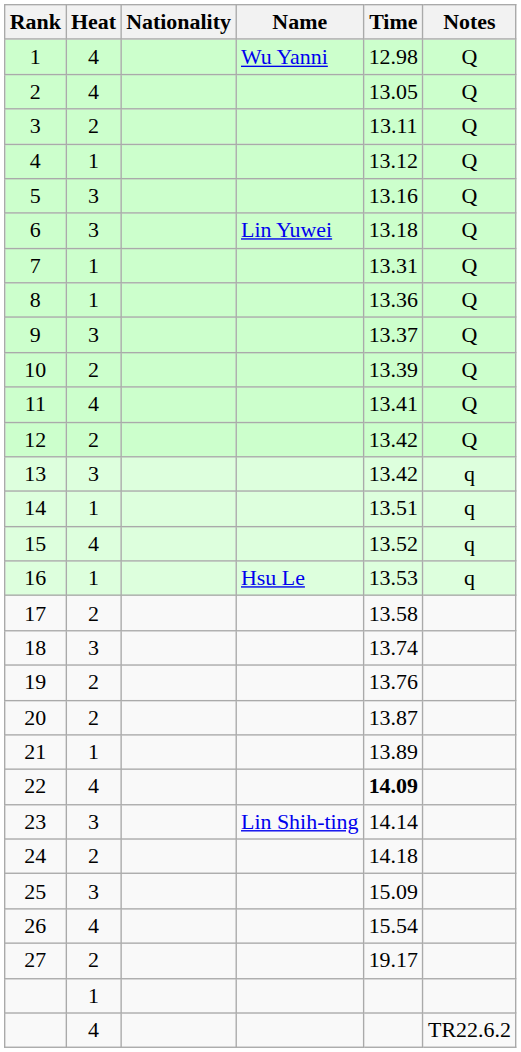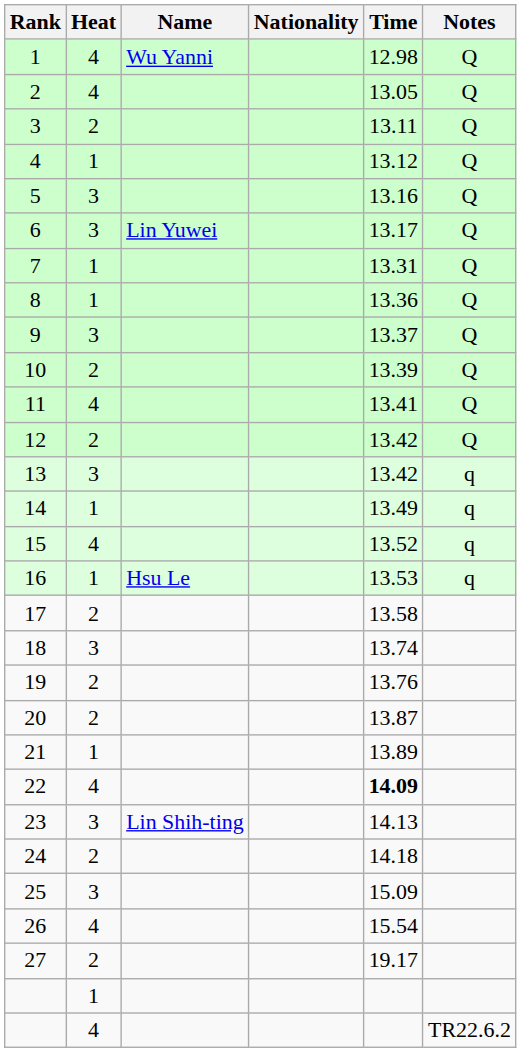 <table class="wikitable sortable" style="text-align:center">
 <tr>
 <th>Rank</th>
 <th>Heat</th>
+<th>Name</th>
 <th>Nationality</th>
-<th>Name</th>
 <th>Time</th>
 <th>Notes</th>
 </tr>
 <tr bgcolor=ccffcc>
 <td>1</td>
 <td>4</td>
+<td align=left><a href='#'>Wu Yanni</a></td>
 <td align=left></td>
-<td align=left><a href='#'>Wu Yanni</a></td>
 <td>12.98</td>
 <td>Q</td>
 </tr>
 <tr bgcolor=ccffcc>
 <td>2</td>
 <td>4</td>
 <td align=left></td>
 <td align=left></td>
 <td>13.05</td>
 <td>Q</td>
 </tr>
 <tr bgcolor=ccffcc>
 <td>3</td>
 <td>2</td>
 <td align=left></td>
 <td align=left></td>
 <td>13.11</td>
 <td>Q</td>
 </tr>
 <tr bgcolor=ccffcc>
 <td>4</td>
 <td>1</td>
 <td align=left></td>
 <td align=left></td>
 <td>13.12</td>
 <td>Q</td>
 </tr>
 <tr bgcolor=ccffcc>
 <td>5</td>
 <td>3</td>
 <td align=left></td>
 <td align=left></td>
 <td>13.16</td>
 <td>Q</td>
 </tr>
 <tr bgcolor=ccffcc>
 <td>6</td>
 <td>3</td>
+<td align=left><a href='#'>Lin Yuwei</a></td>
 <td align=left></td>
-<td align=left><a href='#'>Lin Yuwei</a></td>
-<td>13.18</td>
+<td>13.17</td>
 <td>Q</td>
 </tr>
 <tr bgcolor=ccffcc>
 <td>7</td>
 <td>1</td>
 <td align=left></td>
 <td align=left></td>
 <td>13.31</td>
 <td>Q</td>
 </tr>
 <tr bgcolor=ccffcc>
 <td>8</td>
 <td>1</td>
 <td align=left></td>
 <td align=left></td>
 <td>13.36</td>
 <td>Q</td>
 </tr>
 <tr bgcolor=ccffcc>
 <td>9</td>
 <td>3</td>
 <td align=left></td>
 <td align=left></td>
 <td>13.37</td>
 <td>Q</td>
 </tr>
 <tr bgcolor=ccffcc>
 <td>10</td>
 <td>2</td>
 <td align=left></td>
 <td align=left></td>
 <td>13.39</td>
 <td>Q</td>
 </tr>
 <tr bgcolor=ccffcc>
 <td>11</td>
 <td>4</td>
 <td align=left></td>
 <td align=left></td>
 <td>13.41</td>
 <td>Q</td>
 </tr>
 <tr bgcolor=ccffcc>
 <td>12</td>
 <td>2</td>
 <td align=left></td>
 <td align=left></td>
 <td>13.42</td>
 <td>Q</td>
 </tr>
 <tr bgcolor=ddffdd>
 <td>13</td>
 <td>3</td>
 <td align=left></td>
 <td align=left></td>
 <td>13.42</td>
 <td>q</td>
 </tr>
 <tr bgcolor=ddffdd>
 <td>14</td>
 <td>1</td>
 <td align=left></td>
 <td align=left></td>
-<td>13.51</td>
+<td>13.49</td>
 <td>q</td>
 </tr>
 <tr bgcolor=ddffdd>
 <td>15</td>
 <td>4</td>
 <td align=left></td>
 <td align=left></td>
 <td>13.52</td>
 <td>q</td>
 </tr>
 <tr bgcolor=ddffdd>
 <td>16</td>
 <td>1</td>
+<td align=left><a href='#'>Hsu Le</a></td>
 <td align=left></td>
-<td align=left><a href='#'>Hsu Le</a></td>
 <td>13.53</td>
 <td>q</td>
 </tr>
 <tr>
 <td>17</td>
 <td>2</td>
 <td align=left></td>
 <td align=left></td>
 <td>13.58</td>
 <td></td>
 </tr>
 <tr>
 <td>18</td>
 <td>3</td>
 <td align=left></td>
 <td align=left></td>
 <td>13.74</td>
 <td></td>
 </tr>
 <tr>
 <td>19</td>
 <td>2</td>
 <td align=left></td>
 <td align=left></td>
 <td>13.76</td>
 <td></td>
 </tr>
 <tr>
 <td>20</td>
 <td>2</td>
 <td align=left></td>
 <td align=left></td>
 <td>13.87</td>
 <td></td>
 </tr>
 <tr>
 <td>21</td>
 <td>1</td>
 <td align=left></td>
 <td align=left></td>
 <td>13.89</td>
 <td></td>
 </tr>
 <tr>
 <td>22</td>
 <td>4</td>
 <td align=left></td>
 <td align=left></td>
 <td><strong>14.09</strong></td>
 <td></td>
 </tr>
 <tr>
 <td>23</td>
 <td>3</td>
+<td align=left><a href='#'>Lin Shih-ting</a></td>
 <td align=left></td>
-<td align=left><a href='#'>Lin Shih-ting</a></td>
-<td>14.14</td>
+<td>14.13</td>
 <td></td>
 </tr>
 <tr>
 <td>24</td>
 <td>2</td>
 <td align=left></td>
 <td align=left></td>
 <td>14.18</td>
 <td></td>
 </tr>
 <tr>
 <td>25</td>
 <td>3</td>
 <td align=left></td>
 <td align=left></td>
 <td>15.09</td>
 <td></td>
 </tr>
 <tr>
 <td>26</td>
 <td>4</td>
 <td align=left></td>
 <td align=left></td>
 <td>15.54</td>
 <td></td>
 </tr>
 <tr>
 <td>27</td>
 <td>2</td>
 <td align=left></td>
 <td align=left></td>
 <td>19.17</td>
 <td></td>
 </tr>
 <tr>
 <td></td>
 <td>1</td>
 <td align=left></td>
 <td align=left></td>
 <td></td>
 <td></td>
 </tr>
 <tr>
 <td></td>
 <td>4</td>
 <td align=left></td>
 <td align=left></td>
 <td></td>
 <td>TR22.6.2</td>
 </tr>
 </table>
